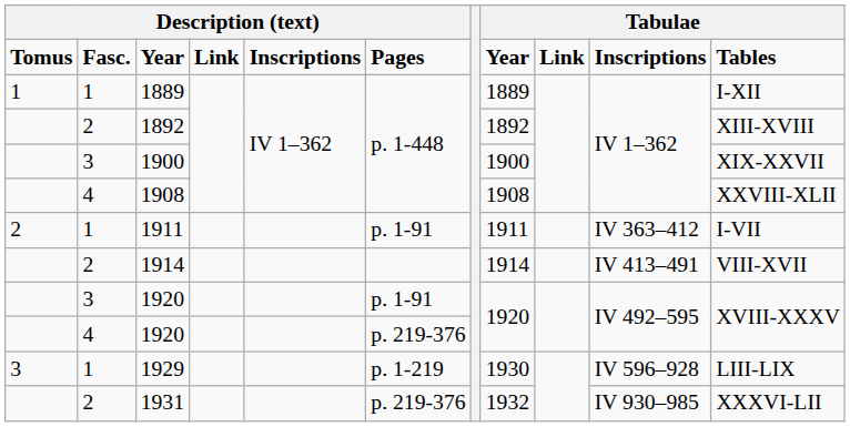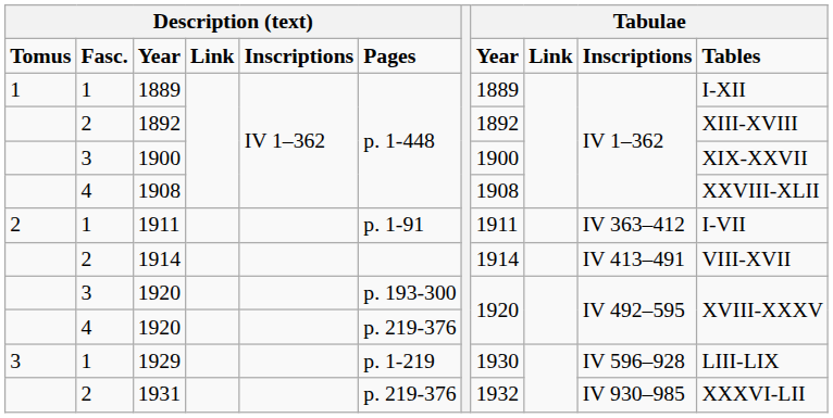 <table class="wikitable">
 <tr>
 <th colspan="6">Description (text)</th>
 <th rowspan="12"></th>
 <th colspan="4">Tabulae</th>
 </tr>
 <tr>
 <td><strong>Tomus</strong></td>
 <td><strong>Fasc.</strong></td>
 <td><strong>Year</strong></td>
 <td><strong>Link</strong></td>
 <td><strong>Inscriptions</strong></td>
 <td><strong>Pages</strong></td>
 <td><strong>Year</strong></td>
 <td><strong>Link</strong></td>
 <td><strong>Inscriptions</strong></td>
 <td><strong>Tables</strong></td>
 </tr>
 <tr>
 <td>1</td>
 <td>1</td>
 <td>1889</td>
 <td rowspan="4"></td>
 <td rowspan="4">IV 1–362</td>
 <td rowspan="4">p. 1-448</td>
 <td>1889</td>
 <td rowspan="4"></td>
 <td rowspan="4">IV 1–362</td>
 <td>I-XII</td>
 </tr>
 <tr>
 <td></td>
 <td>2</td>
 <td>1892</td>
 <td>1892</td>
 <td>XIII-XVIII</td>
 </tr>
 <tr>
 <td></td>
 <td>3</td>
 <td>1900</td>
 <td>1900</td>
 <td>XIX-XXVII</td>
 </tr>
 <tr>
 <td></td>
 <td>4</td>
 <td>1908</td>
 <td>1908</td>
 <td>XXVIII-XLII</td>
 </tr>
 <tr>
 <td>2</td>
 <td>1</td>
 <td>1911</td>
 <td></td>
 <td></td>
 <td>p. 1-91</td>
 <td>1911</td>
 <td></td>
 <td>IV 363–412</td>
 <td>I-VII</td>
 </tr>
 <tr>
 <td></td>
 <td>2</td>
 <td>1914</td>
 <td></td>
 <td></td>
 <td></td>
 <td>1914</td>
 <td></td>
 <td>IV 413–491</td>
 <td>VIII-XVII</td>
 </tr>
 <tr>
 <td></td>
 <td>3</td>
 <td>1920</td>
 <td></td>
 <td></td>
-<td>p. 1-91</td>
+<td>p. 193-300</td>
 <td rowspan="2">1920</td>
 <td rowspan="2"></td>
 <td rowspan="2">IV 492–595</td>
 <td rowspan="2">XVIII-XXXV</td>
 </tr>
 <tr>
 <td></td>
 <td>4</td>
 <td>1920</td>
 <td></td>
 <td></td>
 <td>p. 219-376</td>
 </tr>
 <tr>
 <td>3</td>
 <td>1</td>
 <td>1929</td>
 <td></td>
 <td></td>
 <td>p. 1-219</td>
 <td>1930</td>
 <td rowspan="2"></td>
 <td>IV 596–928</td>
 <td>LIII-LIX</td>
 </tr>
 <tr>
 <td></td>
 <td>2</td>
 <td>1931</td>
 <td></td>
 <td></td>
 <td>p. 219-376</td>
 <td>1932</td>
 <td>IV 930–985</td>
 <td>XXXVI-LII</td>
 </tr>
 </table>
